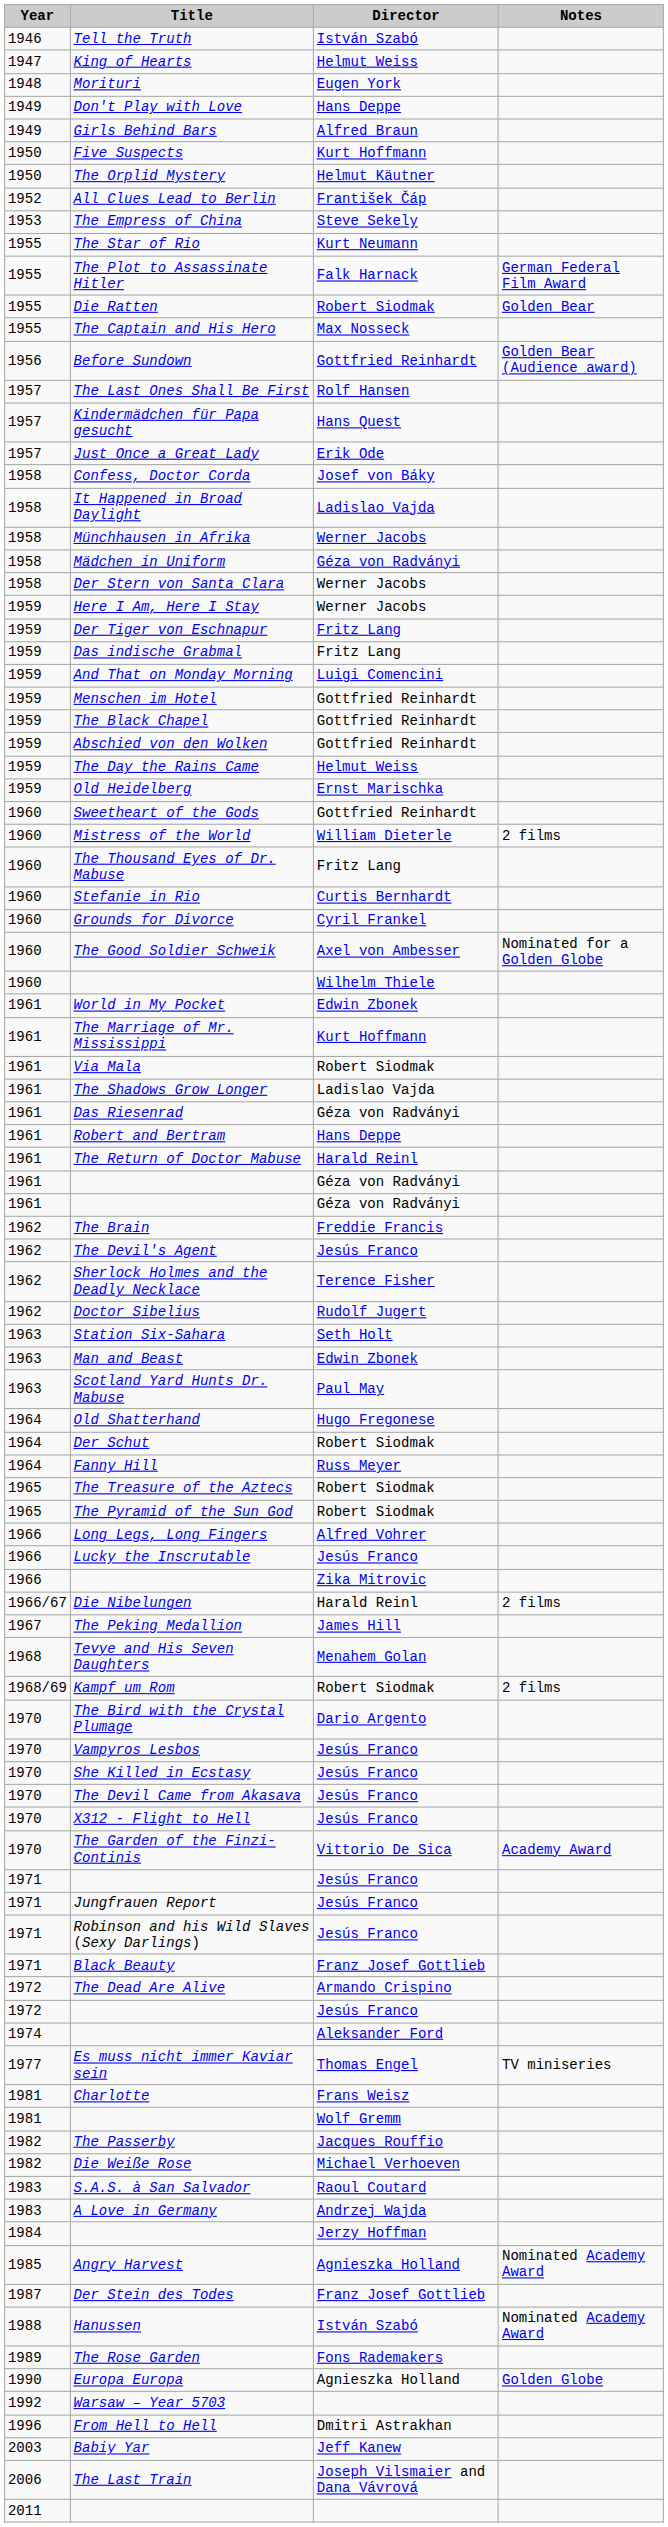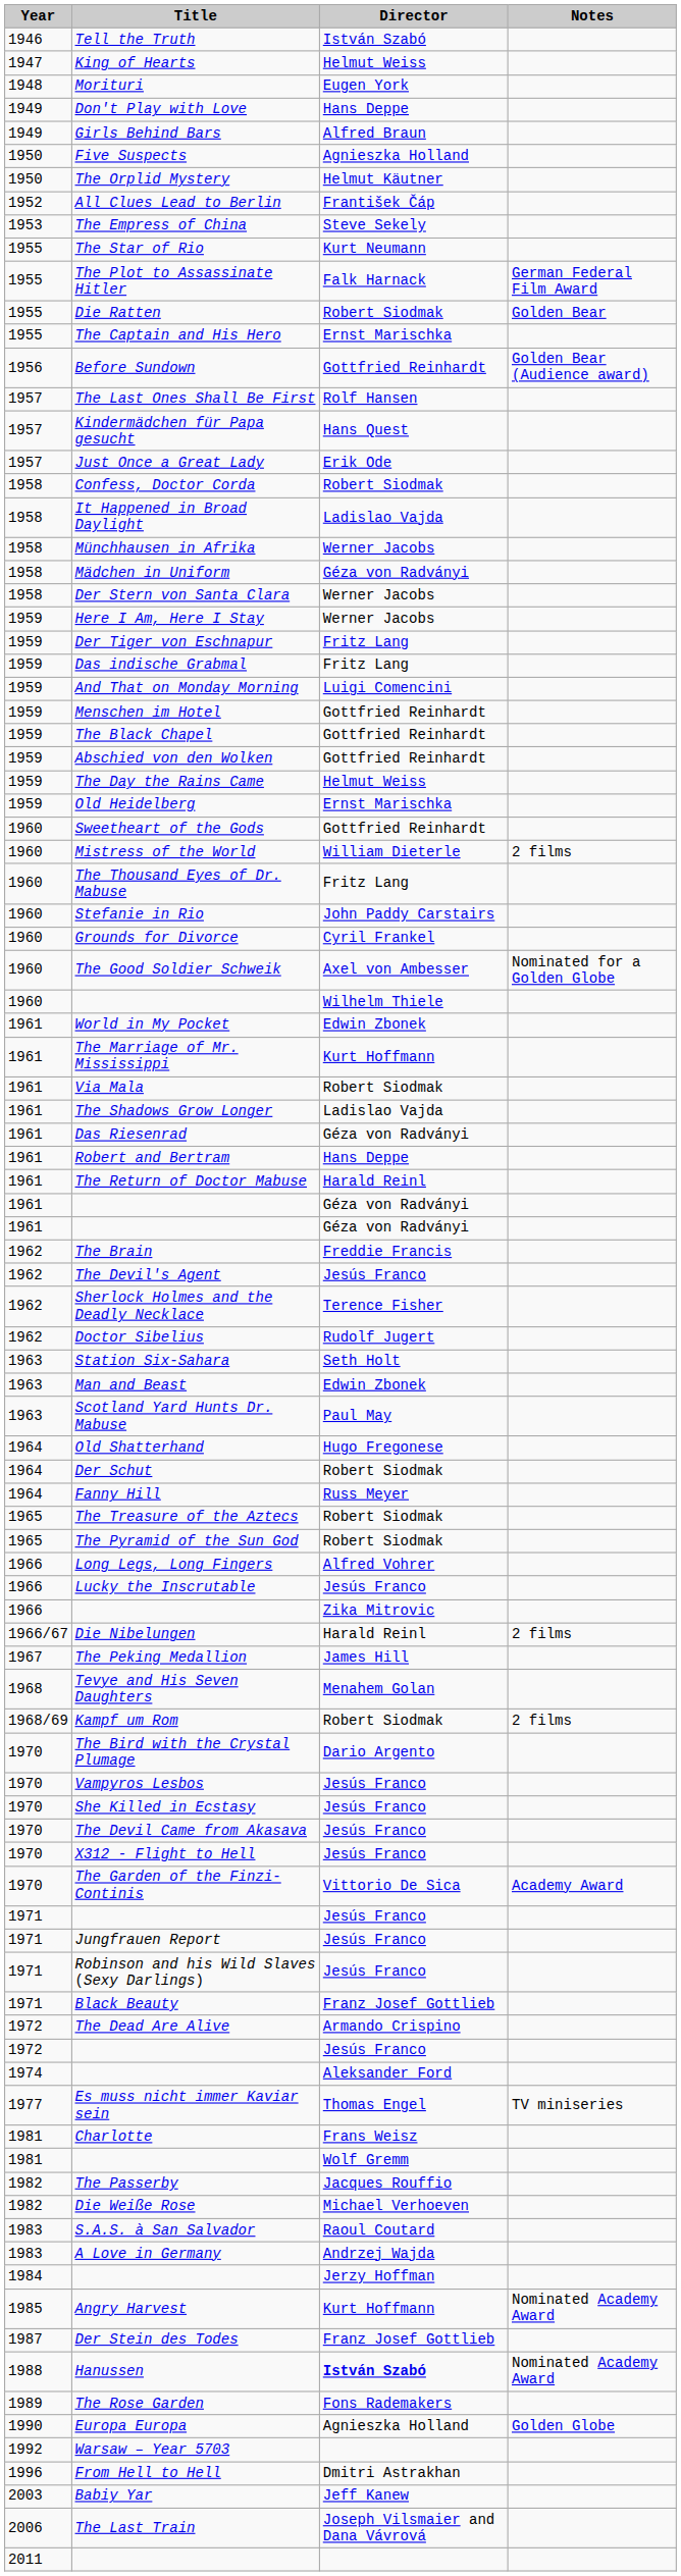 <table class="wikitable">
 <tr>
 <th style="background:#ccc;">Year</th>
 <th style="background:#ccc;">Title</th>
 <th style="background:#ccc;">Director</th>
 <th style="background:#ccc;">Notes</th>
 </tr>
 <tr>
 <td>1946</td>
 <td><em><a href='#'>Tell the Truth</a></em></td>
 <td><a href='#'>István Szabó</a></td>
 <td></td>
 </tr>
 <tr>
 <td>1947</td>
 <td><em><a href='#'>King of Hearts</a></em></td>
 <td><a href='#'>Helmut Weiss</a></td>
 <td></td>
 </tr>
 <tr>
 <td>1948</td>
 <td><em><a href='#'>Morituri</a></em></td>
 <td><a href='#'>Eugen York</a></td>
 <td></td>
 </tr>
 <tr>
 <td>1949</td>
 <td><em><a href='#'>Don't Play with Love</a></em></td>
 <td><a href='#'>Hans Deppe</a></td>
 <td></td>
 </tr>
 <tr>
 <td>1949</td>
 <td><em><a href='#'>Girls Behind Bars</a></em></td>
 <td><a href='#'>Alfred Braun</a></td>
 <td></td>
 </tr>
 <tr>
 <td>1950</td>
 <td><em><a href='#'>Five Suspects</a></em></td>
-<td><a href='#'>Kurt Hoffmann</a></td>
+<td><a href='#'>Agnieszka Holland</a></td>
 <td></td>
 </tr>
 <tr>
 <td>1950</td>
 <td><em><a href='#'>The Orplid Mystery</a></em></td>
 <td><a href='#'>Helmut Käutner</a></td>
 <td></td>
 </tr>
 <tr>
 <td>1952</td>
 <td><em><a href='#'>All Clues Lead to Berlin</a></em></td>
 <td><a href='#'>František Čáp</a></td>
 <td></td>
 </tr>
 <tr>
 <td>1953</td>
 <td><em><a href='#'>The Empress of China</a></em></td>
 <td><a href='#'>Steve Sekely</a></td>
 <td></td>
 </tr>
 <tr>
 <td>1955</td>
 <td><em><a href='#'>The Star of Rio</a></em></td>
 <td><a href='#'>Kurt Neumann</a></td>
 <td></td>
 </tr>
 <tr>
 <td>1955</td>
 <td><em><a href='#'>The Plot to Assassinate Hitler</a></em></td>
 <td><a href='#'>Falk Harnack</a></td>
 <td><a href='#'>German Federal Film Award</a></td>
 </tr>
 <tr>
 <td>1955</td>
 <td><em><a href='#'>Die Ratten</a></em></td>
 <td><a href='#'>Robert Siodmak</a></td>
 <td><a href='#'>Golden Bear</a></td>
 </tr>
 <tr>
 <td>1955</td>
 <td><em><a href='#'>The Captain and His Hero</a></em></td>
-<td><a href='#'>Max Nosseck</a></td>
+<td><a href='#'>Ernst Marischka</a></td>
 <td></td>
 </tr>
 <tr>
 <td>1956</td>
 <td><em><a href='#'>Before Sundown</a></em></td>
 <td><a href='#'>Gottfried Reinhardt</a></td>
 <td><a href='#'>Golden Bear (Audience award)</a></td>
 </tr>
 <tr>
 <td>1957</td>
 <td><em><a href='#'>The Last Ones Shall Be First</a></em></td>
 <td><a href='#'>Rolf Hansen</a></td>
 <td></td>
 </tr>
 <tr>
 <td>1957</td>
 <td><em><a href='#'>Kindermädchen für Papa gesucht</a></em></td>
 <td><a href='#'>Hans Quest</a></td>
 <td></td>
 </tr>
 <tr>
 <td>1957</td>
 <td><em><a href='#'>Just Once a Great Lady</a></em></td>
 <td><a href='#'>Erik Ode</a></td>
 <td></td>
 </tr>
 <tr>
 <td>1958</td>
 <td><em><a href='#'>Confess, Doctor Corda</a></em></td>
-<td><a href='#'>Josef von Báky</a></td>
+<td><a href='#'>Robert Siodmak</a></td>
 <td></td>
 </tr>
 <tr>
 <td>1958</td>
 <td><em><a href='#'>It Happened in Broad Daylight</a></em></td>
 <td><a href='#'>Ladislao Vajda</a></td>
 <td></td>
 </tr>
 <tr>
 <td>1958</td>
 <td><em><a href='#'>Münchhausen in Afrika</a></em></td>
 <td><a href='#'>Werner Jacobs</a></td>
 <td></td>
 </tr>
 <tr>
 <td>1958</td>
 <td><em><a href='#'>Mädchen in Uniform</a></em></td>
 <td><a href='#'>Géza von Radványi</a></td>
 <td></td>
 </tr>
 <tr>
 <td>1958</td>
 <td><em><a href='#'>Der Stern von Santa Clara</a></em></td>
 <td>Werner Jacobs</td>
 <td></td>
 </tr>
 <tr>
 <td>1959</td>
 <td><em><a href='#'>Here I Am, Here I Stay</a></em></td>
 <td>Werner Jacobs</td>
 <td></td>
 </tr>
 <tr>
 <td>1959</td>
 <td><em><a href='#'>Der Tiger von Eschnapur</a></em></td>
 <td><a href='#'>Fritz Lang</a></td>
 <td></td>
 </tr>
 <tr>
 <td>1959</td>
 <td><em><a href='#'>Das indische Grabmal</a></em></td>
 <td>Fritz Lang</td>
 <td></td>
 </tr>
 <tr>
 <td>1959</td>
 <td><em><a href='#'>And That on Monday Morning</a></em></td>
 <td><a href='#'>Luigi Comencini</a></td>
 <td></td>
 </tr>
 <tr>
 <td>1959</td>
 <td><em><a href='#'>Menschen im Hotel</a></em></td>
 <td>Gottfried Reinhardt</td>
 <td></td>
 </tr>
 <tr>
 <td>1959</td>
 <td><em><a href='#'>The Black Chapel</a></em></td>
 <td>Gottfried Reinhardt</td>
 <td></td>
 </tr>
 <tr>
 <td>1959</td>
 <td><em><a href='#'>Abschied von den Wolken</a></em></td>
 <td>Gottfried Reinhardt</td>
 <td></td>
 </tr>
 <tr>
 <td>1959</td>
 <td><em><a href='#'>The Day the Rains Came</a></em></td>
 <td><a href='#'>Helmut Weiss</a></td>
 <td></td>
 </tr>
 <tr>
 <td>1959</td>
 <td><em><a href='#'>Old Heidelberg</a></em></td>
 <td><a href='#'>Ernst Marischka</a></td>
 <td></td>
 </tr>
 <tr>
 <td>1960</td>
 <td><em><a href='#'>Sweetheart of the Gods</a></em></td>
 <td>Gottfried Reinhardt</td>
 <td></td>
 </tr>
 <tr>
 <td>1960</td>
 <td><em><a href='#'>Mistress of the World</a></em></td>
 <td><a href='#'>William Dieterle</a></td>
 <td>2 films</td>
 </tr>
 <tr>
 <td>1960</td>
 <td><em><a href='#'>The Thousand Eyes of Dr. Mabuse</a></em></td>
 <td>Fritz Lang</td>
 <td></td>
 </tr>
 <tr>
 <td>1960</td>
 <td><em><a href='#'>Stefanie in Rio</a></em></td>
-<td><a href='#'>Curtis Bernhardt</a></td>
+<td><a href='#'>John Paddy Carstairs</a></td>
 <td></td>
 </tr>
 <tr>
 <td>1960</td>
 <td><em><a href='#'>Grounds for Divorce</a></em></td>
 <td><a href='#'>Cyril Frankel</a></td>
 <td></td>
 </tr>
 <tr>
 <td>1960</td>
 <td><em><a href='#'>The Good Soldier Schweik</a></em></td>
 <td><a href='#'>Axel von Ambesser</a></td>
 <td>Nominated for a <a href='#'>Golden Globe</a></td>
 </tr>
 <tr>
 <td>1960</td>
 <td><em></em></td>
 <td><a href='#'>Wilhelm Thiele</a></td>
 <td></td>
 </tr>
 <tr>
 <td>1961</td>
 <td><em><a href='#'>World in My Pocket</a></em></td>
 <td><a href='#'>Edwin Zbonek</a></td>
 <td></td>
 </tr>
 <tr>
 <td>1961</td>
 <td><em><a href='#'>The Marriage of Mr. Mississippi</a></em></td>
 <td><a href='#'>Kurt Hoffmann</a></td>
 <td></td>
 </tr>
 <tr>
 <td>1961</td>
 <td><em><a href='#'>Via Mala</a></em></td>
 <td>Robert Siodmak</td>
 <td></td>
 </tr>
 <tr>
 <td>1961</td>
 <td><em><a href='#'>The Shadows Grow Longer</a></em></td>
 <td>Ladislao Vajda</td>
 <td></td>
 </tr>
 <tr>
 <td>1961</td>
 <td><em><a href='#'>Das Riesenrad</a></em></td>
 <td>Géza von Radványi</td>
 <td></td>
 </tr>
 <tr>
 <td>1961</td>
 <td><em><a href='#'>Robert and Bertram</a></em></td>
 <td><a href='#'>Hans Deppe</a></td>
 <td></td>
 </tr>
 <tr>
 <td>1961</td>
 <td><em><a href='#'>The Return of Doctor Mabuse</a></em></td>
 <td><a href='#'>Harald Reinl</a></td>
 <td></td>
 </tr>
 <tr>
 <td>1961</td>
 <td><em></em></td>
 <td>Géza von Radványi</td>
 <td></td>
 </tr>
 <tr>
 <td>1961</td>
 <td><em></em></td>
 <td>Géza von Radványi</td>
 <td></td>
 </tr>
 <tr>
 <td>1962</td>
 <td><em><a href='#'>The Brain</a></em></td>
 <td><a href='#'>Freddie Francis</a></td>
 <td></td>
 </tr>
 <tr>
 <td>1962</td>
 <td><em><a href='#'>The Devil's Agent</a></em></td>
 <td><a href='#'>Jesús Franco</a></td>
 <td></td>
 </tr>
 <tr>
 <td>1962</td>
 <td><em><a href='#'>Sherlock Holmes and the Deadly Necklace</a></em></td>
 <td><a href='#'>Terence Fisher</a></td>
 <td></td>
 </tr>
 <tr>
 <td>1962</td>
 <td><em><a href='#'>Doctor Sibelius</a></em></td>
 <td><a href='#'>Rudolf Jugert</a></td>
 <td></td>
 </tr>
 <tr>
 <td>1963</td>
 <td><em><a href='#'>Station Six-Sahara</a></em></td>
 <td><a href='#'>Seth Holt</a></td>
 <td></td>
 </tr>
 <tr>
 <td>1963</td>
 <td><em><a href='#'>Man and Beast</a></em></td>
 <td><a href='#'>Edwin Zbonek</a></td>
 <td></td>
 </tr>
 <tr>
 <td>1963</td>
 <td><em><a href='#'>Scotland Yard Hunts Dr. Mabuse</a></em></td>
 <td><a href='#'>Paul May</a></td>
 <td></td>
 </tr>
 <tr>
 <td>1964</td>
 <td><em><a href='#'>Old Shatterhand</a></em></td>
 <td><a href='#'>Hugo Fregonese</a></td>
 <td></td>
 </tr>
 <tr>
 <td>1964</td>
 <td><em><a href='#'>Der Schut</a></em></td>
 <td>Robert Siodmak</td>
 <td></td>
 </tr>
 <tr>
 <td>1964</td>
 <td><em><a href='#'>Fanny Hill</a></em></td>
 <td><a href='#'>Russ Meyer</a></td>
 <td></td>
 </tr>
 <tr>
 <td>1965</td>
 <td><em><a href='#'>The Treasure of the Aztecs</a></em></td>
 <td>Robert Siodmak</td>
 <td></td>
 </tr>
 <tr>
 <td>1965</td>
 <td><em><a href='#'>The Pyramid of the Sun God</a></em></td>
 <td>Robert Siodmak</td>
 <td></td>
 </tr>
 <tr>
 <td>1966</td>
 <td><em><a href='#'>Long Legs, Long Fingers</a></em></td>
 <td><a href='#'>Alfred Vohrer</a></td>
 <td></td>
 </tr>
 <tr>
 <td>1966</td>
 <td><em><a href='#'>Lucky the Inscrutable</a></em></td>
 <td><a href='#'>Jesús Franco</a></td>
 <td></td>
 </tr>
 <tr>
 <td>1966</td>
 <td><em></em></td>
 <td><a href='#'>Zika Mitrovic</a></td>
 <td></td>
 </tr>
 <tr>
 <td>1966/67</td>
 <td><em><a href='#'>Die Nibelungen</a></em></td>
 <td>Harald Reinl</td>
 <td>2 films</td>
 </tr>
 <tr>
 <td>1967</td>
 <td><em><a href='#'>The Peking Medallion</a></em></td>
 <td><a href='#'>James Hill</a></td>
 <td></td>
 </tr>
 <tr>
 <td>1968</td>
 <td><em><a href='#'>Tevye and His Seven Daughters</a></em></td>
 <td><a href='#'>Menahem Golan</a></td>
 <td></td>
 </tr>
 <tr>
 <td>1968/69</td>
 <td><em><a href='#'>Kampf um Rom</a></em></td>
 <td>Robert Siodmak</td>
 <td>2 films</td>
 </tr>
 <tr>
 <td>1970</td>
 <td><em><a href='#'>The Bird with the Crystal Plumage</a></em></td>
 <td><a href='#'>Dario Argento</a></td>
 <td></td>
 </tr>
 <tr>
 <td>1970</td>
 <td><em><a href='#'>Vampyros Lesbos</a></em></td>
 <td><a href='#'>Jesús Franco</a></td>
 <td></td>
 </tr>
 <tr>
 <td>1970</td>
 <td><em><a href='#'>She Killed in Ecstasy</a></em></td>
 <td><a href='#'>Jesús Franco</a></td>
 <td></td>
 </tr>
 <tr>
 <td>1970</td>
 <td><em><a href='#'>The Devil Came from Akasava</a></em></td>
 <td><a href='#'>Jesús Franco</a></td>
 <td></td>
 </tr>
 <tr>
 <td>1970</td>
 <td><em><a href='#'>X312 - Flight to Hell</a></em></td>
 <td><a href='#'>Jesús Franco</a></td>
 <td></td>
 </tr>
 <tr>
 <td>1970</td>
 <td><em><a href='#'>The Garden of the Finzi-Continis</a></em></td>
 <td><a href='#'>Vittorio De Sica</a></td>
 <td><a href='#'>Academy Award</a></td>
 </tr>
 <tr>
 <td>1971</td>
 <td><em></em></td>
 <td><a href='#'>Jesús Franco</a></td>
 <td></td>
 </tr>
 <tr>
 <td>1971</td>
 <td><em>Jungfrauen Report</em></td>
 <td><a href='#'>Jesús Franco</a></td>
 <td></td>
 </tr>
 <tr>
 <td>1971</td>
 <td><em>Robinson and his Wild Slaves</em> (<em>Sexy Darlings</em>)</td>
 <td><a href='#'>Jesús Franco</a></td>
 <td></td>
 </tr>
 <tr>
 <td>1971</td>
 <td><em><a href='#'>Black Beauty</a></em></td>
 <td><a href='#'>Franz Josef Gottlieb</a></td>
 <td></td>
 </tr>
 <tr>
 <td>1972</td>
 <td><em><a href='#'>The Dead Are Alive</a></em></td>
 <td><a href='#'>Armando Crispino</a></td>
 <td></td>
 </tr>
 <tr>
 <td>1972</td>
 <td></td>
 <td><a href='#'>Jesús Franco</a></td>
 <td></td>
 </tr>
 <tr>
 <td>1974</td>
 <td><em></em></td>
 <td><a href='#'>Aleksander Ford</a></td>
 <td></td>
 </tr>
 <tr>
 <td>1977</td>
 <td><em><a href='#'>Es muss nicht immer Kaviar sein</a></em></td>
 <td><a href='#'>Thomas Engel</a></td>
 <td>TV miniseries</td>
 </tr>
 <tr>
 <td>1981</td>
 <td><em><a href='#'>Charlotte</a></em></td>
 <td><a href='#'>Frans Weisz</a></td>
 <td></td>
 </tr>
 <tr>
 <td>1981</td>
 <td><em></em></td>
 <td><a href='#'>Wolf Gremm</a></td>
 <td></td>
 </tr>
 <tr>
 <td>1982</td>
 <td><em><a href='#'>The Passerby</a></em></td>
 <td><a href='#'>Jacques Rouffio</a></td>
 <td></td>
 </tr>
 <tr>
 <td>1982</td>
 <td><em><a href='#'>Die Weiße Rose</a></em></td>
 <td><a href='#'>Michael Verhoeven</a></td>
 <td></td>
 </tr>
 <tr>
 <td>1983</td>
 <td><em><a href='#'>S.A.S. à San Salvador</a></em></td>
 <td><a href='#'>Raoul Coutard</a></td>
 <td></td>
 </tr>
 <tr>
 <td>1983</td>
 <td><em><a href='#'>A Love in Germany</a></em></td>
 <td><a href='#'>Andrzej Wajda</a></td>
 <td></td>
 </tr>
 <tr>
 <td>1984</td>
 <td><em></em></td>
 <td><a href='#'>Jerzy Hoffman</a></td>
 <td></td>
 </tr>
 <tr>
 <td>1985</td>
 <td><em><a href='#'>Angry Harvest</a></em></td>
-<td><a href='#'>Agnieszka Holland</a></td>
+<td><a href='#'>Kurt Hoffmann</a></td>
 <td>Nominated <a href='#'>Academy Award</a></td>
 </tr>
 <tr>
 <td>1987</td>
 <td><em><a href='#'>Der Stein des Todes</a></em></td>
 <td><a href='#'>Franz Josef Gottlieb</a></td>
 <td></td>
 </tr>
 <tr>
 <td>1988</td>
 <td><em><a href='#'>Hanussen</a></em></td>
-<td><a href='#'>István Szabó</a></td>
+<td><strong><a href='#'>István Szabó</a></strong></td>
 <td>Nominated <a href='#'>Academy Award</a></td>
 </tr>
 <tr>
 <td>1989</td>
 <td><em><a href='#'>The Rose Garden</a></em></td>
 <td><a href='#'>Fons Rademakers</a></td>
 <td></td>
 </tr>
 <tr>
 <td>1990</td>
 <td><em><a href='#'>Europa Europa</a></em></td>
 <td>Agnieszka Holland</td>
 <td><a href='#'>Golden Globe</a></td>
 </tr>
 <tr>
 <td>1992</td>
 <td><em><a href='#'>Warsaw – Year 5703</a></em></td>
 <td></td>
 <td></td>
 </tr>
 <tr>
 <td>1996</td>
 <td><em><a href='#'>From Hell to Hell</a></em></td>
 <td>Dmitri Astrakhan</td>
 <td></td>
 </tr>
 <tr>
 <td>2003</td>
 <td><em><a href='#'>Babiy Yar</a></em></td>
 <td><a href='#'>Jeff Kanew</a></td>
 <td></td>
 </tr>
 <tr>
 <td>2006</td>
 <td><em><a href='#'>The Last Train</a></em></td>
 <td><a href='#'>Joseph Vilsmaier</a> and <a href='#'>Dana Vávrová</a></td>
 <td></td>
 </tr>
 <tr>
 <td>2011</td>
 <td><em></em></td>
 <td></td>
 <td></td>
 </tr>
 </table>
